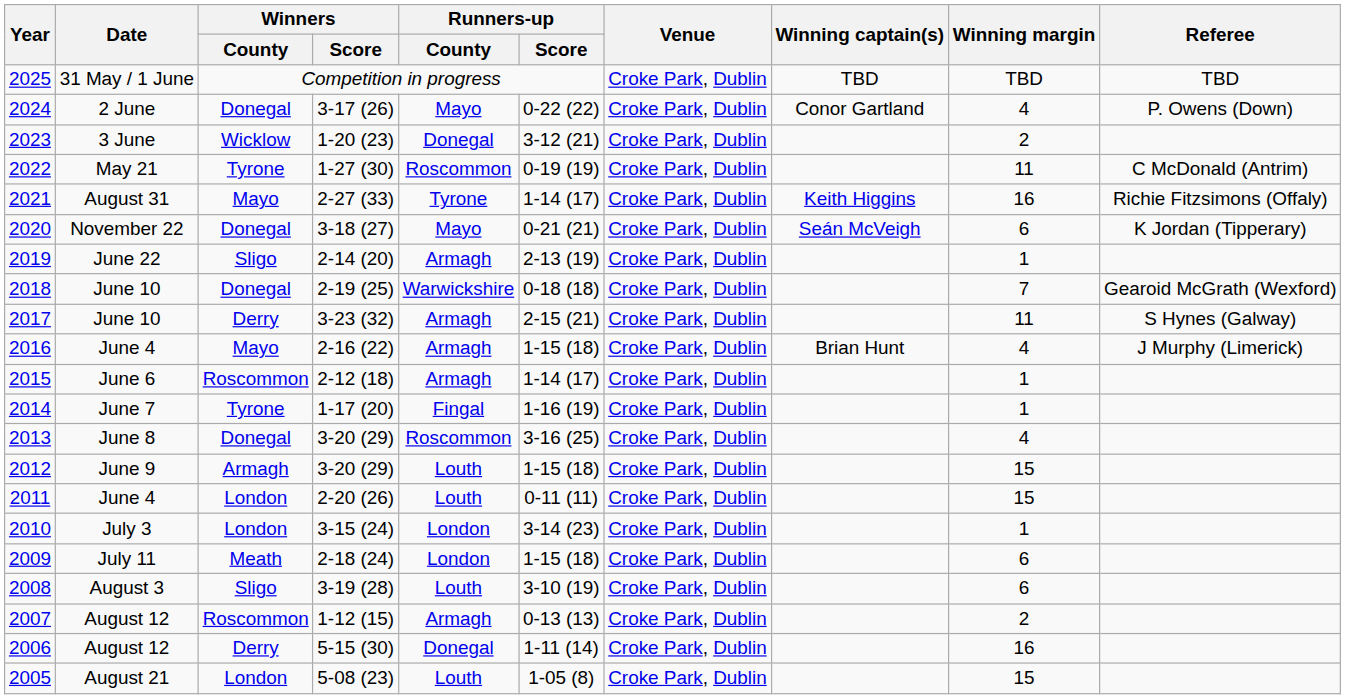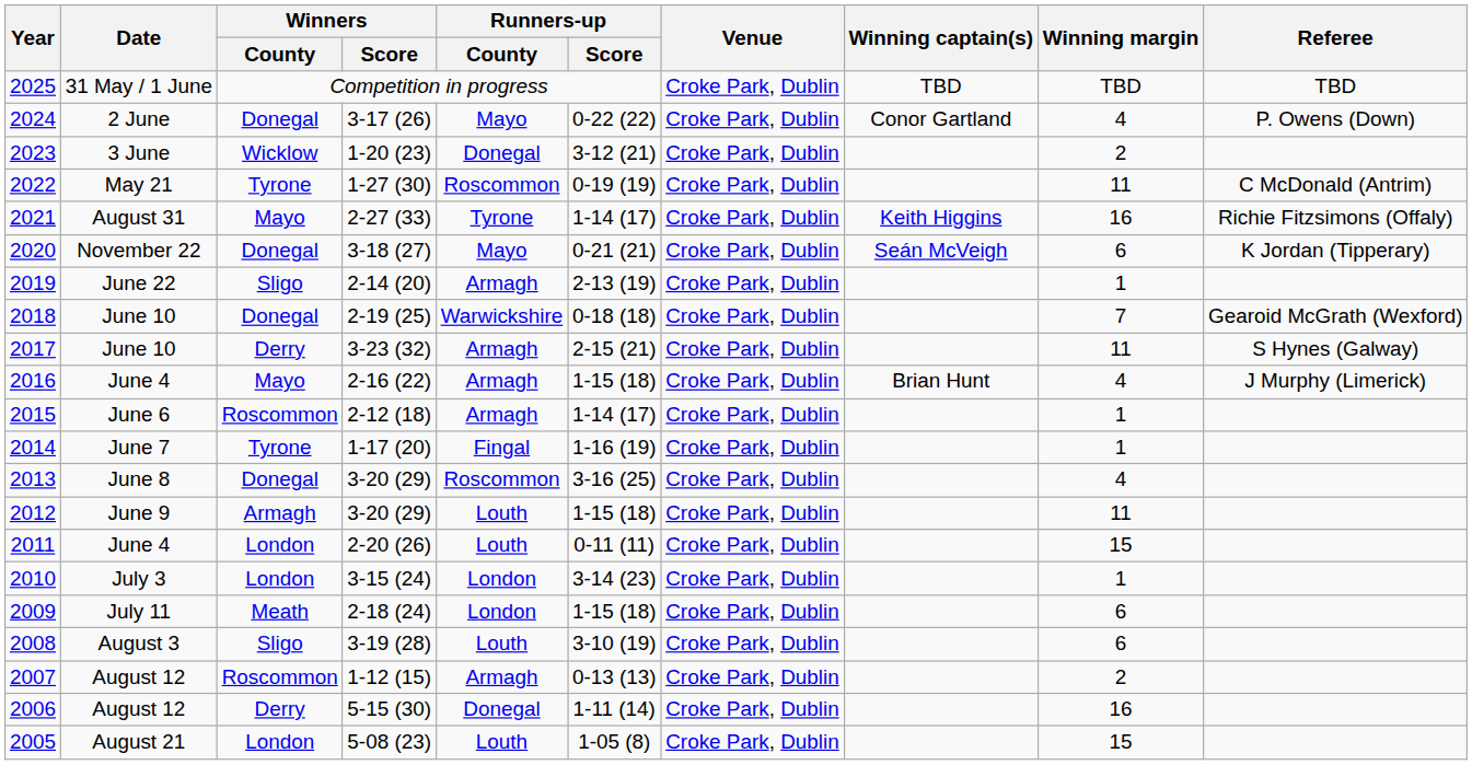 <table class="sortable wikitable plainrowheaders" style="text-align:center;">
 <tr>
 <th rowspan="2">Year</th>
 <th rowspan="2">Date</th>
 <th colspan="2">Winners</th>
 <th colspan="2">Runners-up</th>
 <th rowspan="2">Venue</th>
 <th rowspan="2">Winning captain(s)</th>
 <th rowspan="2">Winning margin</th>
 <th rowspan="2">Referee</th>
 </tr>
 <tr style="background:#efefef">
 <th>County</th>
 <th>Score</th>
 <th>County</th>
 <th>Score</th>
 </tr>
 <tr>
 <td><a href='#'>2025</a></td>
 <td>31 May / 1 June</td>
 <td colspan="4"><em>Competition in progress</em></td>
 <td><a href='#'>Croke Park</a>, <a href='#'>Dublin</a></td>
 <td>TBD</td>
 <td>TBD</td>
 <td>TBD</td>
 </tr>
 <tr>
 <td><a href='#'>2024</a></td>
 <td>2 June</td>
 <td><a href='#'>Donegal</a></td>
 <td>3-17 (26)</td>
 <td><a href='#'>Mayo</a></td>
 <td>0-22 (22)</td>
 <td><a href='#'>Croke Park</a>, <a href='#'>Dublin</a></td>
 <td>Conor Gartland</td>
 <td>4</td>
 <td>P. Owens (Down)</td>
 </tr>
 <tr>
 <td><a href='#'>2023</a></td>
 <td>3 June</td>
 <td><a href='#'>Wicklow</a></td>
 <td>1-20 (23)</td>
 <td><a href='#'>Donegal</a></td>
 <td>3-12 (21)</td>
 <td><a href='#'>Croke Park</a>, <a href='#'>Dublin</a></td>
 <td></td>
 <td>2</td>
 <td></td>
 </tr>
 <tr>
 <td><a href='#'>2022</a></td>
 <td>May 21</td>
 <td><a href='#'>Tyrone</a></td>
 <td>1-27 (30)</td>
 <td><a href='#'>Roscommon</a></td>
 <td>0-19 (19)</td>
 <td><a href='#'>Croke Park</a>, <a href='#'>Dublin</a></td>
 <td></td>
 <td>11</td>
 <td>C McDonald (Antrim)</td>
 </tr>
 <tr>
 <td><a href='#'>2021</a></td>
 <td>August 31</td>
 <td><a href='#'>Mayo</a></td>
 <td>2-27 (33)</td>
 <td><a href='#'>Tyrone</a></td>
 <td>1-14 (17)</td>
 <td><a href='#'>Croke Park</a>, <a href='#'>Dublin</a></td>
 <td><a href='#'>Keith Higgins</a></td>
 <td>16</td>
 <td>Richie Fitzsimons (Offaly)</td>
 </tr>
 <tr>
 <td><a href='#'>2020</a></td>
 <td>November 22</td>
 <td><a href='#'>Donegal</a></td>
 <td>3-18 (27)</td>
 <td><a href='#'>Mayo</a></td>
 <td>0-21 (21)</td>
 <td><a href='#'>Croke Park</a>, <a href='#'>Dublin</a></td>
 <td><a href='#'>Seán McVeigh</a></td>
 <td>6</td>
 <td>K Jordan (Tipperary)</td>
 </tr>
 <tr>
 <td><a href='#'>2019</a></td>
 <td>June 22</td>
 <td><a href='#'>Sligo</a></td>
 <td>2-14 (20)</td>
 <td><a href='#'>Armagh</a></td>
 <td>2-13 (19)</td>
 <td><a href='#'>Croke Park</a>, <a href='#'>Dublin</a></td>
 <td></td>
 <td>1</td>
 <td></td>
 </tr>
 <tr>
 <td><a href='#'>2018</a></td>
 <td>June 10</td>
 <td><a href='#'>Donegal</a></td>
 <td>2-19 (25)</td>
 <td><a href='#'>Warwickshire</a></td>
 <td>0-18 (18)</td>
 <td><a href='#'>Croke Park</a>, <a href='#'>Dublin</a></td>
 <td></td>
 <td>7</td>
 <td>Gearoid McGrath (Wexford)</td>
 </tr>
 <tr>
 <td><a href='#'>2017</a></td>
 <td>June 10</td>
 <td><a href='#'>Derry</a></td>
 <td>3-23 (32)</td>
 <td><a href='#'>Armagh</a></td>
 <td>2-15 (21)</td>
 <td><a href='#'>Croke Park</a>, <a href='#'>Dublin</a></td>
 <td></td>
 <td>11</td>
 <td>S Hynes (Galway)</td>
 </tr>
 <tr>
 <td><a href='#'>2016</a></td>
 <td>June 4</td>
 <td><a href='#'>Mayo</a></td>
 <td>2-16 (22)</td>
 <td><a href='#'>Armagh</a></td>
 <td>1-15 (18)</td>
 <td><a href='#'>Croke Park</a>, <a href='#'>Dublin</a></td>
 <td>Brian Hunt</td>
 <td>4</td>
 <td>J Murphy (Limerick)</td>
 </tr>
 <tr>
 <td><a href='#'>2015</a></td>
 <td>June 6</td>
 <td><a href='#'>Roscommon</a></td>
 <td>2-12 (18)</td>
 <td><a href='#'>Armagh</a></td>
 <td>1-14 (17)</td>
 <td><a href='#'>Croke Park</a>, <a href='#'>Dublin</a></td>
 <td></td>
 <td>1</td>
 <td></td>
 </tr>
 <tr>
 <td><a href='#'>2014</a></td>
 <td>June 7</td>
 <td><a href='#'>Tyrone</a></td>
 <td>1-17 (20)</td>
 <td><a href='#'>Fingal</a></td>
 <td>1-16 (19)</td>
 <td><a href='#'>Croke Park</a>, <a href='#'>Dublin</a></td>
 <td></td>
 <td>1</td>
 <td></td>
 </tr>
 <tr>
 <td><a href='#'>2013</a></td>
 <td>June 8</td>
 <td><a href='#'>Donegal</a></td>
 <td>3-20 (29)</td>
 <td><a href='#'>Roscommon</a></td>
 <td>3-16 (25)</td>
 <td><a href='#'>Croke Park</a>, <a href='#'>Dublin</a></td>
 <td></td>
 <td>4</td>
 <td></td>
 </tr>
 <tr>
 <td><a href='#'>2012</a></td>
 <td>June 9</td>
 <td><a href='#'>Armagh</a></td>
 <td>3-20 (29)</td>
 <td><a href='#'>Louth</a></td>
 <td>1-15 (18)</td>
 <td><a href='#'>Croke Park</a>, <a href='#'>Dublin</a></td>
 <td></td>
-<td>15</td>
+<td>11</td>
 <td></td>
 </tr>
 <tr>
 <td><a href='#'>2011</a></td>
 <td>June 4</td>
 <td><a href='#'>London</a></td>
 <td>2-20 (26)</td>
 <td><a href='#'>Louth</a></td>
 <td>0-11 (11)</td>
 <td><a href='#'>Croke Park</a>, <a href='#'>Dublin</a></td>
 <td></td>
 <td>15</td>
 <td></td>
 </tr>
 <tr>
 <td><a href='#'>2010</a></td>
 <td>July 3</td>
 <td><a href='#'>London</a></td>
 <td>3-15 (24)</td>
 <td><a href='#'>London</a></td>
 <td>3-14 (23)</td>
 <td><a href='#'>Croke Park</a>, <a href='#'>Dublin</a></td>
 <td></td>
 <td>1</td>
 <td></td>
 </tr>
 <tr>
 <td><a href='#'>2009</a></td>
 <td>July 11</td>
 <td><a href='#'>Meath</a></td>
 <td>2-18 (24)</td>
 <td><a href='#'>London</a></td>
 <td>1-15 (18)</td>
 <td><a href='#'>Croke Park</a>, <a href='#'>Dublin</a></td>
 <td></td>
 <td>6</td>
 <td></td>
 </tr>
 <tr>
 <td><a href='#'>2008</a></td>
 <td>August 3</td>
 <td><a href='#'>Sligo</a></td>
 <td>3-19 (28)</td>
 <td><a href='#'>Louth</a></td>
 <td>3-10 (19)</td>
 <td><a href='#'>Croke Park</a>, <a href='#'>Dublin</a></td>
 <td></td>
 <td>6</td>
 <td></td>
 </tr>
 <tr>
 <td><a href='#'>2007</a></td>
 <td>August 12</td>
 <td><a href='#'>Roscommon</a></td>
 <td>1-12 (15)</td>
 <td><a href='#'>Armagh</a></td>
 <td>0-13 (13)</td>
 <td><a href='#'>Croke Park</a>, <a href='#'>Dublin</a></td>
 <td></td>
 <td>2</td>
 <td></td>
 </tr>
 <tr>
 <td><a href='#'>2006</a></td>
 <td>August 12</td>
 <td><a href='#'>Derry</a></td>
 <td>5-15 (30)</td>
 <td><a href='#'>Donegal</a></td>
 <td>1-11 (14)</td>
 <td><a href='#'>Croke Park</a>, <a href='#'>Dublin</a></td>
 <td></td>
 <td>16</td>
 <td></td>
 </tr>
 <tr>
 <td><a href='#'>2005</a></td>
 <td>August 21</td>
 <td><a href='#'>London</a></td>
 <td>5-08 (23)</td>
 <td><a href='#'>Louth</a></td>
 <td>1-05 (8)</td>
 <td><a href='#'>Croke Park</a>, <a href='#'>Dublin</a></td>
 <td></td>
 <td>15</td>
 <td></td>
 </tr>
 </table>
